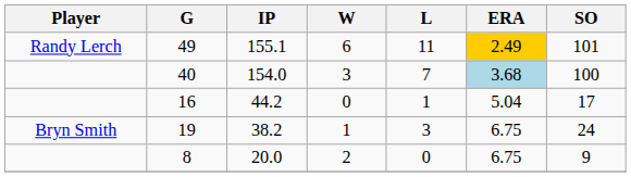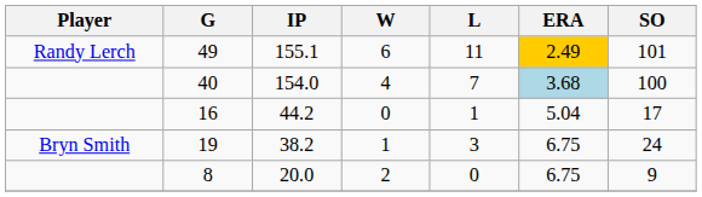 <table class="wikitable sortable">
 <tr>
 <th bgcolor="#DDDDFF" width="16%">Player</th>
 <th bgcolor="#DDDDFF" width="9%">G</th>
 <th bgcolor="#DDDDFF" width="9%">IP</th>
 <th bgcolor="#DDDDFF" width="9%">W</th>
 <th bgcolor="#DDDDFF" width="9%">L</th>
 <th bgcolor="#DDDDFF" width="9%">ERA</th>
 <th bgcolor="#DDDDFF" width="9%">SO</th>
 </tr>
 <tr align="center">
 <td><a href='#'>Randy Lerch</a></td>
 <td>49</td>
 <td>155.1</td>
 <td>6</td>
 <td>11</td>
 <td style="background:#fc0;">2.49</td>
 <td>101</td>
 </tr>
 <tr align=center>
 <td></td>
 <td>40</td>
 <td>154.0</td>
-<td>3</td>
+<td>4</td>
 <td>7</td>
 <td style="background: lightblue;">3.68</td>
 <td>100</td>
 </tr>
 <tr align="center">
 <td></td>
 <td>16</td>
 <td>44.2</td>
 <td>0</td>
 <td>1</td>
 <td>5.04</td>
 <td>17</td>
 </tr>
 <tr align="center">
 <td><a href='#'>Bryn Smith</a></td>
 <td>19</td>
 <td>38.2</td>
 <td>1</td>
 <td>3</td>
 <td>6.75</td>
 <td>24</td>
 </tr>
 <tr align=center>
 <td></td>
 <td>8</td>
 <td>20.0</td>
 <td>2</td>
 <td>0</td>
 <td>6.75</td>
 <td>9</td>
 </tr>
 <tr align="center">
 </tr>
 </table>
